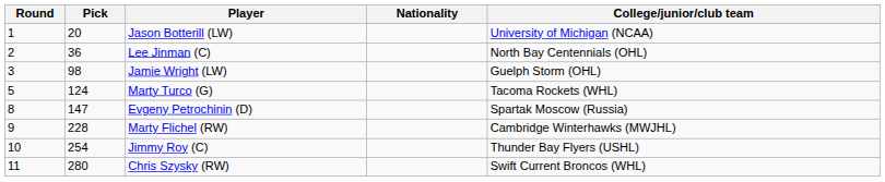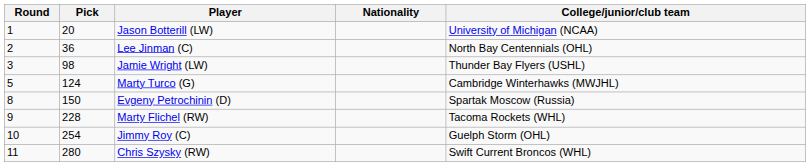 <table class="wikitable">
 <tr>
 <th bgcolor="#DDDDFF" width="5%">Round</th>
 <th bgcolor="#DDDDFF" width="5%">Pick</th>
 <th bgcolor="#DDDDFF" width="20%">Player</th>
 <th bgcolor="#DDDDFF" width="10%">Nationality</th>
 <th bgcolor="#DDDDFF" width="32.5%">College/junior/club team</th>
 </tr>
 <tr>
 <td>1</td>
 <td>20</td>
 <td><a href='#'>Jason Botterill</a> (LW)</td>
 <td></td>
 <td><a href='#'>University of Michigan</a> (NCAA)</td>
 </tr>
 <tr>
 <td>2</td>
 <td>36</td>
 <td><a href='#'>Lee Jinman</a> (C)</td>
 <td></td>
 <td>North Bay Centennials (OHL)</td>
 </tr>
 <tr>
 <td>3</td>
 <td>98</td>
 <td><a href='#'>Jamie Wright</a> (LW)</td>
 <td></td>
-<td>Guelph Storm (OHL)</td>
+<td>Thunder Bay Flyers (USHL)</td>
 </tr>
 <tr>
 <td>5</td>
 <td>124</td>
 <td><a href='#'>Marty Turco</a> (G)</td>
 <td></td>
-<td>Tacoma Rockets (WHL)</td>
+<td>Cambridge Winterhawks (MWJHL)</td>
 </tr>
 <tr>
 <td>8</td>
-<td>147</td>
+<td>150</td>
 <td><a href='#'>Evgeny Petrochinin</a> (D)</td>
 <td></td>
 <td>Spartak Moscow (Russia)</td>
 </tr>
 <tr>
 <td>9</td>
 <td>228</td>
 <td><a href='#'>Marty Flichel</a> (RW)</td>
 <td></td>
-<td>Cambridge Winterhawks (MWJHL)</td>
+<td>Tacoma Rockets (WHL)</td>
 </tr>
 <tr>
 <td>10</td>
 <td>254</td>
 <td><a href='#'>Jimmy Roy</a> (C)</td>
 <td></td>
-<td>Thunder Bay Flyers (USHL)</td>
+<td>Guelph Storm (OHL)</td>
 </tr>
 <tr>
 <td>11</td>
 <td>280</td>
 <td><a href='#'>Chris Szysky</a> (RW)</td>
 <td></td>
 <td>Swift Current Broncos (WHL)</td>
 </tr>
 </table>
